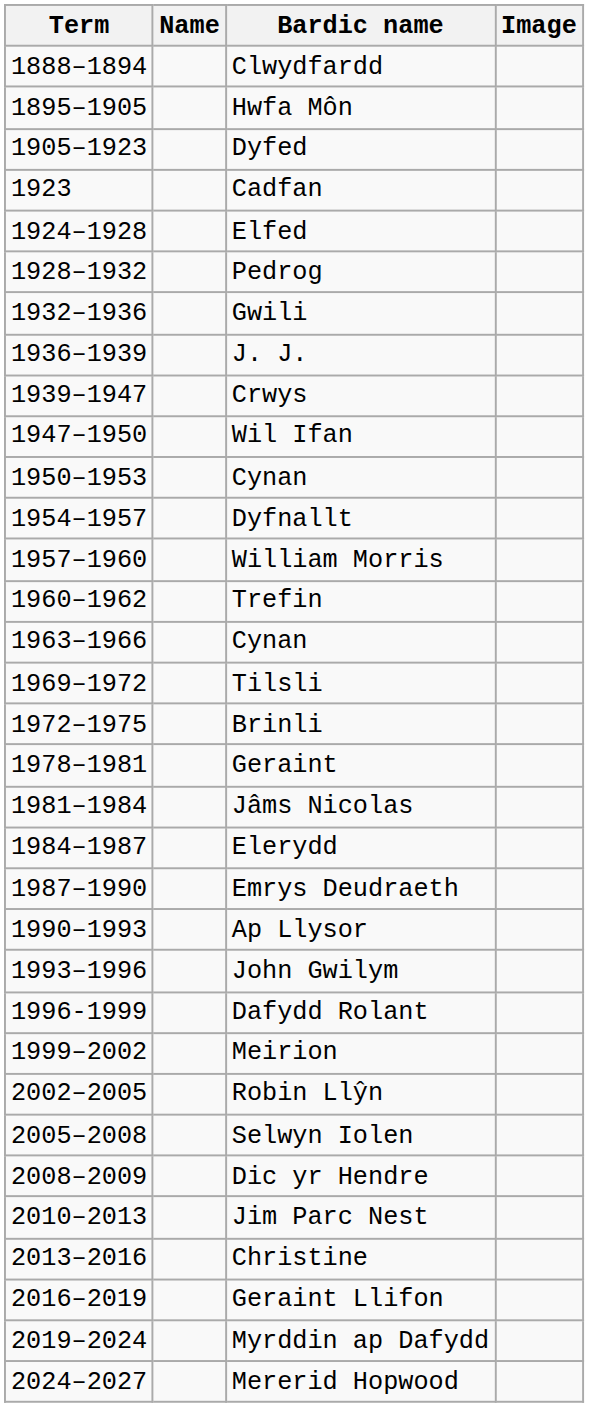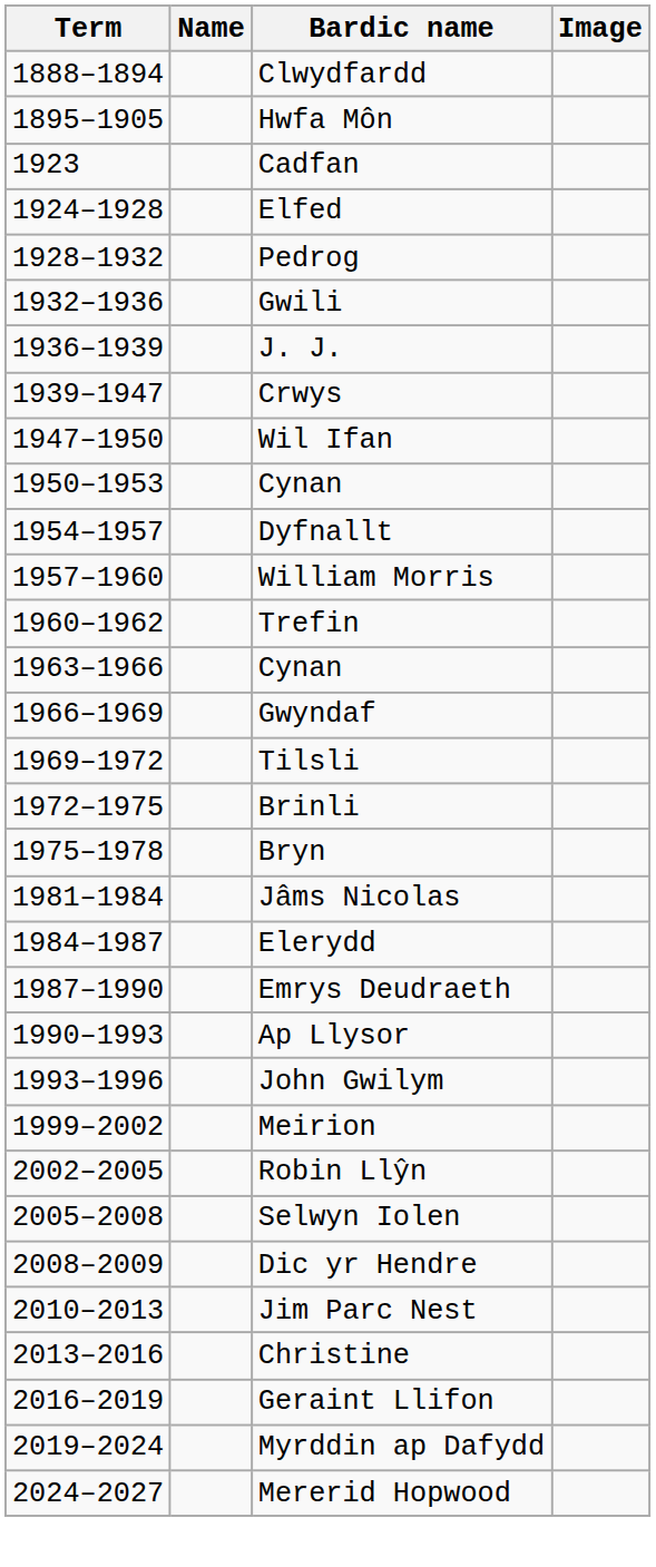 <table class="wikitable sortable">
 <tr>
 <th>Term</th>
 <th>Name</th>
 <th>Bardic name</th>
 <th class="unsortable">Image</th>
 </tr>
 <tr>
 <td>1888<wbr>–1894</td>
 <td></td>
 <td>Clwydfardd</td>
 <td></td>
 </tr>
 <tr>
 <td>1895–1905</td>
 <td></td>
 <td>Hwfa Môn</td>
-<td></td>
-</tr>
-<tr>
-<td>1905–1923</td>
-<td></td>
-<td>Dyfed</td>
 <td></td>
 </tr>
 <tr>
 <td>1923</td>
 <td></td>
 <td>Cadfan</td>
 <td></td>
 </tr>
 <tr>
 <td>1924–1928</td>
 <td></td>
 <td>Elfed</td>
 <td></td>
 </tr>
 <tr>
 <td>1928–1932</td>
 <td></td>
 <td>Pedrog</td>
 <td></td>
 </tr>
 <tr>
 <td>1932–1936</td>
 <td></td>
 <td>Gwili</td>
 <td></td>
 </tr>
 <tr>
 <td>1936–1939</td>
 <td></td>
 <td>J. J.</td>
 <td></td>
 </tr>
 <tr>
 <td>1939–1947</td>
 <td></td>
 <td>Crwys</td>
 <td></td>
 </tr>
 <tr>
 <td>1947–1950</td>
 <td></td>
 <td>Wil Ifan</td>
 <td></td>
 </tr>
 <tr>
 <td>1950–1953</td>
 <td></td>
 <td>Cynan</td>
 <td></td>
 </tr>
 <tr>
 <td>1954–1957</td>
 <td></td>
 <td>Dyfnallt</td>
 <td></td>
 </tr>
 <tr>
 <td>1957–1960</td>
 <td></td>
 <td>William Morris</td>
 <td></td>
 </tr>
 <tr>
 <td>1960–1962</td>
 <td></td>
 <td>Trefin</td>
 <td></td>
 </tr>
 <tr>
 <td>1963–1966</td>
 <td></td>
 <td>Cynan</td>
 <td></td>
 </tr>
 <tr>
+<td>1966–1969</td>
+<td></td>
+<td>Gwyndaf</td>
+<td></td>
+</tr>
+<tr>
 <td>1969–1972</td>
 <td></td>
 <td>Tilsli</td>
 <td></td>
 </tr>
 <tr>
 <td>1972–1975</td>
 <td></td>
 <td>Brinli</td>
 <td></td>
 </tr>
 <tr>
-<td>1978–1981</td>
+<td>1975–1978</td>
 <td></td>
-<td>Geraint</td>
+<td>Bryn</td>
 <td></td>
 </tr>
 <tr>
 <td>1981–1984</td>
 <td></td>
 <td>Jâms Nicolas</td>
 <td></td>
 </tr>
 <tr>
 <td>1984–1987</td>
 <td></td>
 <td>Elerydd</td>
 <td></td>
 </tr>
 <tr>
 <td>1987–1990</td>
 <td></td>
 <td>Emrys Deudraeth</td>
 <td></td>
 </tr>
 <tr>
 <td>1990–1993</td>
 <td></td>
 <td>Ap Llysor</td>
 <td></td>
 </tr>
 <tr>
 <td>1993–1996</td>
 <td></td>
 <td>John Gwilym</td>
-<td></td>
-</tr>
-<tr>
-<td>1996-1999</td>
-<td></td>
-<td>Dafydd Rolant</td>
 <td></td>
 </tr>
 <tr>
 <td>1999–2002</td>
 <td></td>
 <td>Meirion</td>
 <td></td>
 </tr>
 <tr>
 <td>2002–2005</td>
 <td></td>
 <td>Robin Llŷn</td>
 <td></td>
 </tr>
 <tr>
 <td>2005–2008</td>
 <td></td>
 <td>Selwyn Iolen</td>
 <td></td>
 </tr>
 <tr>
 <td>2008–2009</td>
 <td></td>
 <td>Dic yr Hendre</td>
 <td></td>
 </tr>
 <tr>
 <td>2010–2013</td>
 <td></td>
 <td>Jim Parc Nest</td>
 <td></td>
 </tr>
 <tr>
 <td>2013–2016</td>
 <td></td>
 <td>Christine</td>
 <td></td>
 </tr>
 <tr>
 <td>2016–2019</td>
 <td></td>
 <td>Geraint Llifon</td>
 <td></td>
 </tr>
 <tr>
 <td>2019–2024</td>
 <td></td>
 <td>Myrddin ap Dafydd</td>
 <td></td>
 </tr>
 <tr>
 <td>2024–2027</td>
 <td></td>
 <td>Mererid Hopwood</td>
 <td></td>
 </tr>
 </table>
